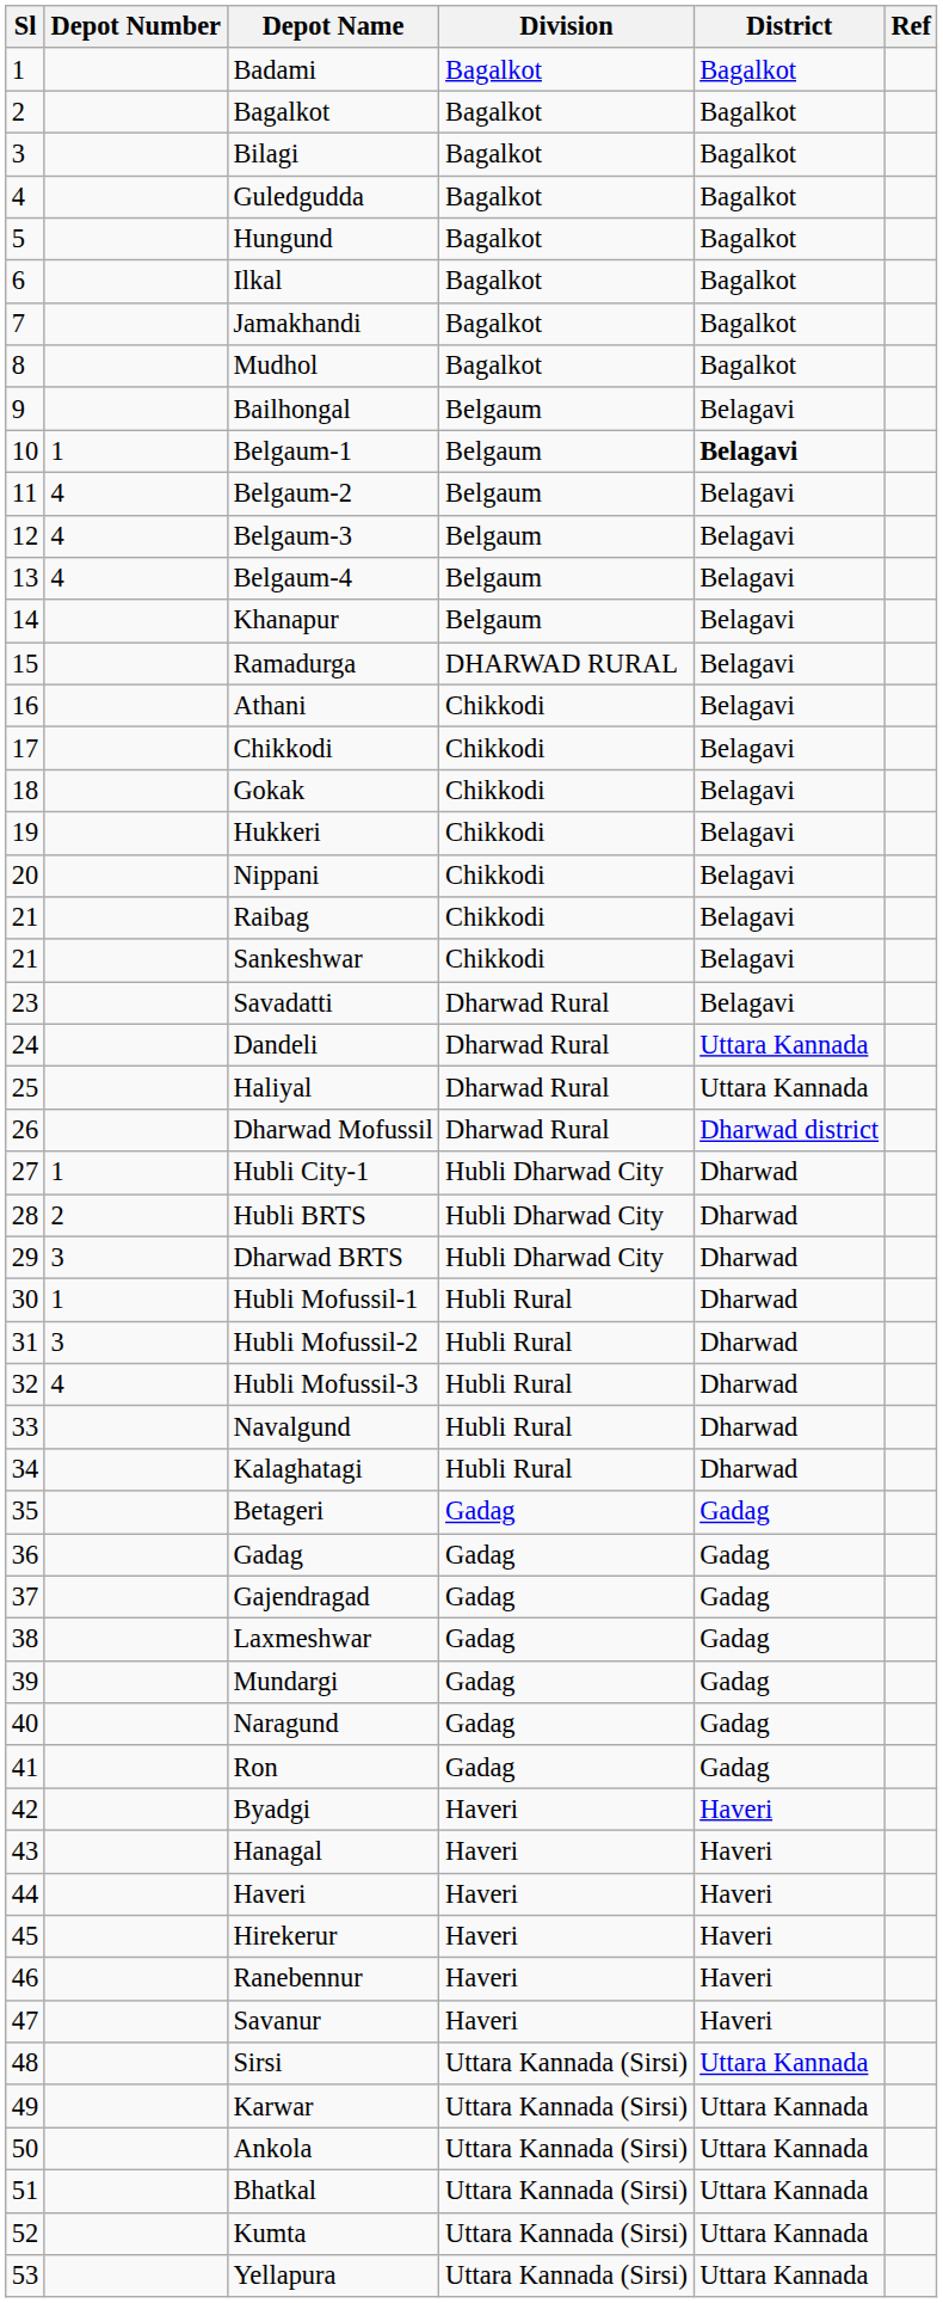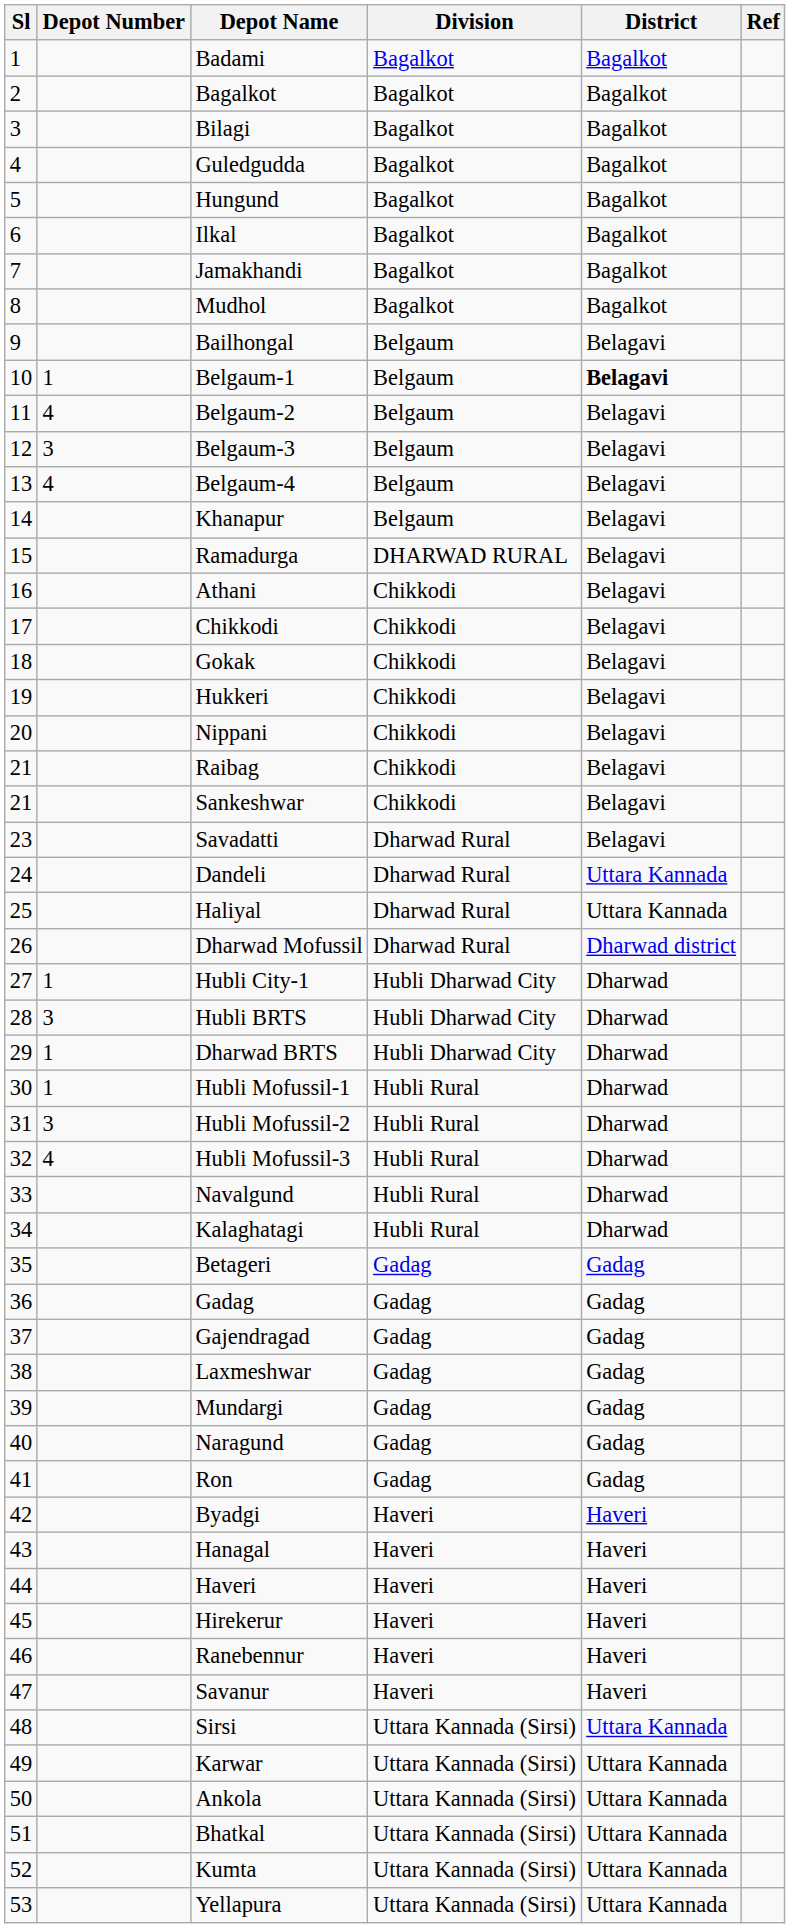 <table class="wikitable sortable">
 <tr>
 <th>Sl</th>
 <th>Depot Number</th>
 <th>Depot Name</th>
 <th>Division</th>
 <th>District</th>
 <th>Ref</th>
 </tr>
 <tr>
 <td>1</td>
 <td></td>
 <td>Badami</td>
 <td><a href='#'>Bagalkot</a></td>
 <td><a href='#'>Bagalkot</a></td>
 <td></td>
 </tr>
 <tr>
 <td>2</td>
 <td></td>
 <td>Bagalkot</td>
 <td>Bagalkot</td>
 <td>Bagalkot</td>
 <td></td>
 </tr>
 <tr>
 <td>3</td>
 <td></td>
 <td>Bilagi</td>
 <td>Bagalkot</td>
 <td>Bagalkot</td>
 <td></td>
 </tr>
 <tr>
 <td>4</td>
 <td></td>
 <td>Guledgudda</td>
 <td>Bagalkot</td>
 <td>Bagalkot</td>
 <td></td>
 </tr>
 <tr>
 <td>5</td>
 <td></td>
 <td>Hungund</td>
 <td>Bagalkot</td>
 <td>Bagalkot</td>
 <td></td>
 </tr>
 <tr>
 <td>6</td>
 <td></td>
 <td>Ilkal</td>
 <td>Bagalkot</td>
 <td>Bagalkot</td>
 <td></td>
 </tr>
 <tr>
 <td>7</td>
 <td></td>
 <td>Jamakhandi</td>
 <td>Bagalkot</td>
 <td>Bagalkot</td>
 <td></td>
 </tr>
 <tr>
 <td>8</td>
 <td></td>
 <td>Mudhol</td>
 <td>Bagalkot</td>
 <td>Bagalkot</td>
 <td></td>
 </tr>
 <tr>
 <td>9</td>
 <td></td>
 <td>Bailhongal</td>
 <td>Belgaum</td>
 <td>Belagavi</td>
 <td></td>
 </tr>
 <tr>
 <td>10</td>
 <td>1</td>
 <td>Belgaum-1</td>
 <td>Belgaum</td>
 <td><strong>Belagavi</strong></td>
 <td></td>
 </tr>
 <tr>
 <td>11</td>
 <td>4</td>
 <td>Belgaum-2</td>
 <td>Belgaum</td>
 <td>Belagavi</td>
 <td></td>
 </tr>
 <tr>
 <td>12</td>
-<td>4</td>
+<td>3</td>
 <td>Belgaum-3</td>
 <td>Belgaum</td>
 <td>Belagavi</td>
 <td></td>
 </tr>
 <tr>
 <td>13</td>
 <td>4</td>
 <td>Belgaum-4</td>
 <td>Belgaum</td>
 <td>Belagavi</td>
 <td></td>
 </tr>
 <tr>
 <td>14</td>
 <td></td>
 <td>Khanapur</td>
 <td>Belgaum</td>
 <td>Belagavi</td>
 <td></td>
 </tr>
 <tr>
 <td>15</td>
 <td></td>
 <td>Ramadurga</td>
 <td>DHARWAD RURAL</td>
 <td>Belagavi</td>
 <td></td>
 </tr>
 <tr>
 <td>16</td>
 <td></td>
 <td>Athani</td>
 <td>Chikkodi</td>
 <td>Belagavi</td>
 <td></td>
 </tr>
 <tr>
 <td>17</td>
 <td></td>
 <td>Chikkodi</td>
 <td>Chikkodi</td>
 <td>Belagavi</td>
 <td></td>
 </tr>
 <tr>
 <td>18</td>
 <td></td>
 <td>Gokak</td>
 <td>Chikkodi</td>
 <td>Belagavi</td>
 <td></td>
 </tr>
 <tr>
 <td>19</td>
 <td></td>
 <td>Hukkeri</td>
 <td>Chikkodi</td>
 <td>Belagavi</td>
 <td></td>
 </tr>
 <tr>
 <td>20</td>
 <td></td>
 <td>Nippani</td>
 <td>Chikkodi</td>
 <td>Belagavi</td>
 <td></td>
 </tr>
 <tr>
 <td>21</td>
 <td></td>
 <td>Raibag</td>
 <td>Chikkodi</td>
 <td>Belagavi</td>
 <td></td>
 </tr>
 <tr>
 <td>21</td>
 <td></td>
 <td>Sankeshwar</td>
 <td>Chikkodi</td>
 <td>Belagavi</td>
 <td></td>
 </tr>
 <tr>
 <td>23</td>
 <td></td>
 <td>Savadatti</td>
 <td>Dharwad Rural</td>
 <td>Belagavi</td>
 <td></td>
 </tr>
 <tr>
 <td>24</td>
 <td></td>
 <td>Dandeli</td>
 <td>Dharwad Rural</td>
 <td><a href='#'>Uttara Kannada</a></td>
 <td></td>
 </tr>
 <tr>
 <td>25</td>
 <td></td>
 <td>Haliyal</td>
 <td>Dharwad Rural</td>
 <td>Uttara Kannada</td>
 <td></td>
 </tr>
 <tr>
 <td>26</td>
 <td></td>
 <td>Dharwad Mofussil</td>
 <td>Dharwad Rural</td>
 <td><a href='#'>Dharwad district</a></td>
 <td></td>
 </tr>
 <tr>
 <td>27</td>
 <td>1</td>
 <td>Hubli City-1</td>
 <td>Hubli Dharwad City</td>
 <td>Dharwad</td>
 <td></td>
 </tr>
 <tr>
 <td>28</td>
-<td>2</td>
+<td>3</td>
 <td>Hubli BRTS</td>
 <td>Hubli Dharwad City</td>
 <td>Dharwad</td>
 <td></td>
 </tr>
 <tr>
 <td>29</td>
-<td>3</td>
+<td>1</td>
 <td>Dharwad BRTS</td>
 <td>Hubli Dharwad City</td>
 <td>Dharwad</td>
 <td></td>
 </tr>
 <tr>
 <td>30</td>
 <td>1</td>
 <td>Hubli Mofussil-1</td>
 <td>Hubli Rural</td>
 <td>Dharwad</td>
 <td></td>
 </tr>
 <tr>
 <td>31</td>
 <td>3</td>
 <td>Hubli Mofussil-2</td>
 <td>Hubli Rural</td>
 <td>Dharwad</td>
 <td></td>
 </tr>
 <tr>
 <td>32</td>
 <td>4</td>
 <td>Hubli Mofussil-3</td>
 <td>Hubli Rural</td>
 <td>Dharwad</td>
 <td></td>
 </tr>
 <tr>
 <td>33</td>
 <td></td>
 <td>Navalgund</td>
 <td>Hubli Rural</td>
 <td>Dharwad</td>
 <td></td>
 </tr>
 <tr>
 <td>34</td>
 <td></td>
 <td>Kalaghatagi</td>
 <td>Hubli Rural</td>
 <td>Dharwad</td>
 <td></td>
 </tr>
 <tr>
 <td>35</td>
 <td></td>
 <td>Betageri</td>
 <td><a href='#'>Gadag</a></td>
 <td><a href='#'>Gadag</a></td>
 <td></td>
 </tr>
 <tr>
 <td>36</td>
 <td></td>
 <td>Gadag</td>
 <td>Gadag</td>
 <td>Gadag</td>
 <td></td>
 </tr>
 <tr>
 <td>37</td>
 <td></td>
 <td>Gajendragad</td>
 <td>Gadag</td>
 <td>Gadag</td>
 <td></td>
 </tr>
 <tr>
 <td>38</td>
 <td></td>
 <td>Laxmeshwar</td>
 <td>Gadag</td>
 <td>Gadag</td>
 <td></td>
 </tr>
 <tr>
 <td>39</td>
 <td></td>
 <td>Mundargi</td>
 <td>Gadag</td>
 <td>Gadag</td>
 <td></td>
 </tr>
 <tr>
 <td>40</td>
 <td></td>
 <td>Naragund</td>
 <td>Gadag</td>
 <td>Gadag</td>
 <td></td>
 </tr>
 <tr>
 <td>41</td>
 <td></td>
 <td>Ron</td>
 <td>Gadag</td>
 <td>Gadag</td>
 <td></td>
 </tr>
 <tr>
 <td>42</td>
 <td></td>
 <td>Byadgi</td>
 <td>Haveri</td>
 <td><a href='#'>Haveri</a></td>
 <td></td>
 </tr>
 <tr>
 <td>43</td>
 <td></td>
 <td>Hanagal</td>
 <td>Haveri</td>
 <td>Haveri</td>
 <td></td>
 </tr>
 <tr>
 <td>44</td>
 <td></td>
 <td>Haveri</td>
 <td>Haveri</td>
 <td>Haveri</td>
 <td></td>
 </tr>
 <tr>
 <td>45</td>
 <td></td>
 <td>Hirekerur</td>
 <td>Haveri</td>
 <td>Haveri</td>
 <td></td>
 </tr>
 <tr>
 <td>46</td>
 <td></td>
 <td>Ranebennur</td>
 <td>Haveri</td>
 <td>Haveri</td>
 <td></td>
 </tr>
 <tr>
 <td>47</td>
 <td></td>
 <td>Savanur</td>
 <td>Haveri</td>
 <td>Haveri</td>
 <td></td>
 </tr>
 <tr>
 <td>48</td>
 <td></td>
 <td>Sirsi</td>
 <td>Uttara Kannada (Sirsi)</td>
 <td><a href='#'>Uttara Kannada</a></td>
 <td></td>
 </tr>
 <tr>
 <td>49</td>
 <td></td>
 <td>Karwar</td>
 <td>Uttara Kannada (Sirsi)</td>
 <td>Uttara Kannada</td>
 <td></td>
 </tr>
 <tr>
 <td>50</td>
 <td></td>
 <td>Ankola</td>
 <td>Uttara Kannada (Sirsi)</td>
 <td>Uttara Kannada</td>
 <td></td>
 </tr>
 <tr>
 <td>51</td>
 <td></td>
 <td>Bhatkal</td>
 <td>Uttara Kannada (Sirsi)</td>
 <td>Uttara Kannada</td>
 <td></td>
 </tr>
 <tr>
 <td>52</td>
 <td></td>
 <td>Kumta</td>
 <td>Uttara Kannada (Sirsi)</td>
 <td>Uttara Kannada</td>
 <td></td>
 </tr>
 <tr>
 <td>53</td>
 <td></td>
 <td>Yellapura</td>
 <td>Uttara Kannada (Sirsi)</td>
 <td>Uttara Kannada</td>
 <td></td>
 </tr>
 </table>
